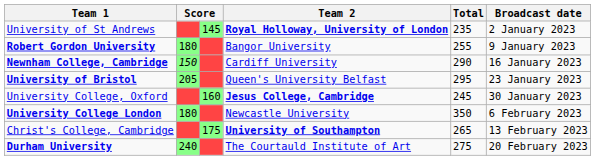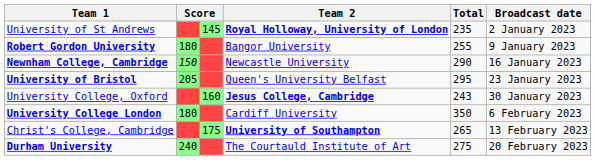 <table class="wikitable">
 <tr>
 <th>Team 1</th>
 <th colspan="2">Score</th>
 <th>Team 2</th>
 <th>Total</th>
 <th>Broadcast date</th>
 </tr>
 <tr>
 <td><a href='#'>University of St Andrews</a></td>
 <td style="background:#f44;"></td>
 <td style="background:#88ff88">145</td>
 <td><strong><a href='#'>Royal Holloway, University of London</a></strong></td>
 <td>235</td>
 <td>2 January 2023</td>
 </tr>
 <tr>
 <td><strong><a href='#'>Robert Gordon University</a></strong></td>
 <td style="background:#88ff88">180</td>
 <td style="background:#f44;"></td>
 <td><a href='#'>Bangor University</a></td>
 <td>255</td>
 <td>9 January 2023</td>
 </tr>
 <tr>
 <td><strong><a href='#'>Newnham College, Cambridge</a></strong></td>
 <td style="background:#88ff88"><em>150</em></td>
 <td style="background:#f44;"></td>
-<td><a href='#'>Cardiff University</a></td>
+<td><a href='#'>Newcastle University</a></td>
 <td>290</td>
 <td>16 January 2023</td>
 </tr>
 <tr>
 <td><strong><a href='#'>University of Bristol</a></strong></td>
 <td style="background:#88ff88">205</td>
 <td style="background:#f44;"></td>
 <td><a href='#'>Queen's University Belfast</a></td>
 <td>295</td>
 <td>23 January 2023</td>
 </tr>
 <tr>
 <td><a href='#'>University College, Oxford</a></td>
 <td style="background:#f44;"></td>
 <td style="background:#88ff88">160</td>
 <td><strong><a href='#'>Jesus College, Cambridge</a></strong></td>
-<td>245</td>
+<td>243</td>
 <td>30 January 2023</td>
 </tr>
 <tr>
 <td><strong><a href='#'>University College London</a></strong></td>
 <td style="background:#88ff88">180</td>
 <td style="background:#f44;"></td>
-<td><a href='#'>Newcastle University</a></td>
+<td><a href='#'>Cardiff University</a></td>
 <td>350</td>
 <td>6 February 2023</td>
 </tr>
 <tr>
 <td><a href='#'>Christ's College, Cambridge</a></td>
 <td style="background:#f44;"></td>
 <td style="background:#88ff88">175</td>
 <td><strong><a href='#'>University of Southampton</a></strong></td>
 <td>265</td>
 <td>13 February 2023</td>
 </tr>
 <tr>
 <td><strong><a href='#'>Durham University</a></strong></td>
 <td style="background:#88ff88">240</td>
 <td style="background:#f44;"></td>
 <td><a href='#'>The Courtauld Institute of Art</a></td>
 <td>275</td>
 <td>20 February 2023</td>
 </tr>
 </table>
